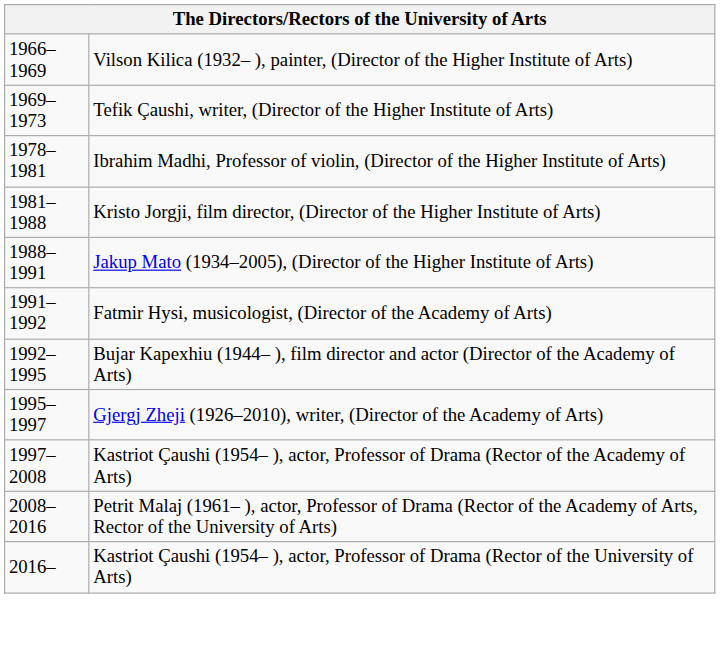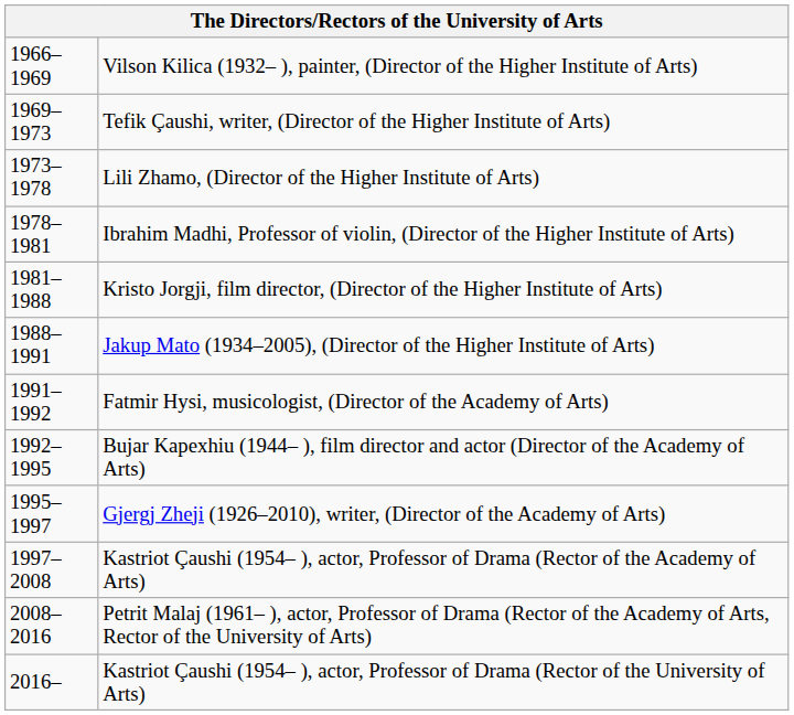 <table class="wikitable">
 <tr>
 <th colspan="2">The Directors/Rectors of the University of Arts</th>
 </tr>
 <tr>
 <td>1966–1969 </td>
 <td>Vilson Kilica (1932– ), painter, (Director of the Higher Institute of Arts)</td>
 </tr>
 <tr>
 <td>1969–1973</td>
 <td>Tefik Çaushi, writer, (Director of the Higher Institute of Arts)</td>
+</tr>
+<tr>
+<td>1973–1978</td>
+<td>Lili Zhamo, (Director of the Higher Institute of Arts)</td>
 </tr>
 <tr>
 <td>1978–1981</td>
 <td>Ibrahim Madhi, Professor of violin, (Director of the Higher Institute of Arts)</td>
 </tr>
 <tr>
 <td>1981–1988</td>
 <td>Kristo Jorgji, film director, (Director of the Higher Institute of Arts)</td>
 </tr>
 <tr>
 <td>1988–1991</td>
 <td><a href='#'>Jakup Mato</a> (1934–2005), (Director of the Higher Institute of Arts)</td>
 </tr>
 <tr>
 <td>1991–1992</td>
 <td>Fatmir Hysi, musicologist, (Director of the Academy of Arts)</td>
 </tr>
 <tr>
 <td>1992–1995</td>
 <td>Bujar Kapexhiu (1944– ), film director and actor (Director of the Academy of Arts)</td>
 </tr>
 <tr>
 <td>1995–1997</td>
 <td><a href='#'>Gjergj Zheji</a> (1926–2010), writer, (Director of the Academy of Arts)</td>
 </tr>
 <tr>
 <td>1997–2008</td>
 <td>Kastriot Çaushi (1954– ), actor, Professor of Drama (Rector of the Academy of Arts)</td>
 </tr>
 <tr>
 <td>2008–2016</td>
 <td>Petrit Malaj (1961– ), actor, Professor of Drama (Rector of the Academy of Arts, Rector of the University of Arts)</td>
 </tr>
 <tr>
 <td>2016–</td>
 <td>Kastriot Çaushi (1954– ), actor, Professor of Drama (Rector of the University of Arts)</td>
 </tr>
 </table>
